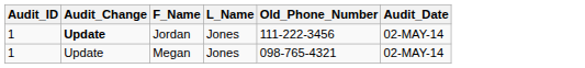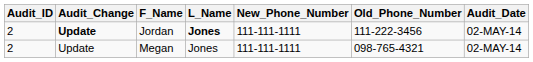 <table class="wikitable">
 <tr>
 <th>Audit_ID</th>
 <th>Audit_Change</th>
 <th>F_Name</th>
 <th>L_Name</th>
+<th>New_Phone_Number</th>
 <th>Old_Phone_Number</th>
 <th>Audit_Date</th>
 </tr>
 <tr>
-<td>1</td>
+<td>2</td>
 <td><strong>Update</strong></td>
 <td>Jordan</td>
-<td>Jones</td>
+<td><strong>Jones</strong></td>
+<td>111-111-1111</td>
 <td>111-222-3456</td>
 <td>02-MAY-14</td>
 </tr>
 <tr>
-<td>1</td>
+<td>2</td>
 <td>Update</td>
 <td>Megan</td>
 <td>Jones</td>
+<td>111-111-1111</td>
 <td>098-765-4321</td>
 <td>02-MAY-14</td>
 </tr>
 </table>
